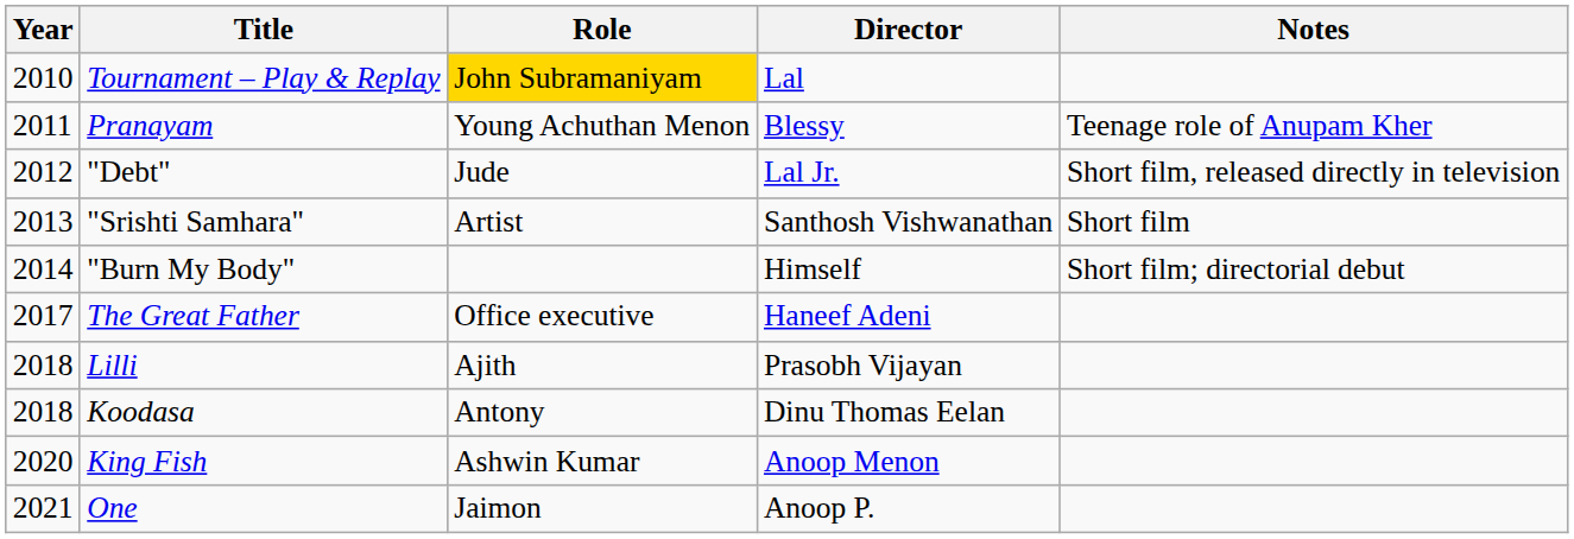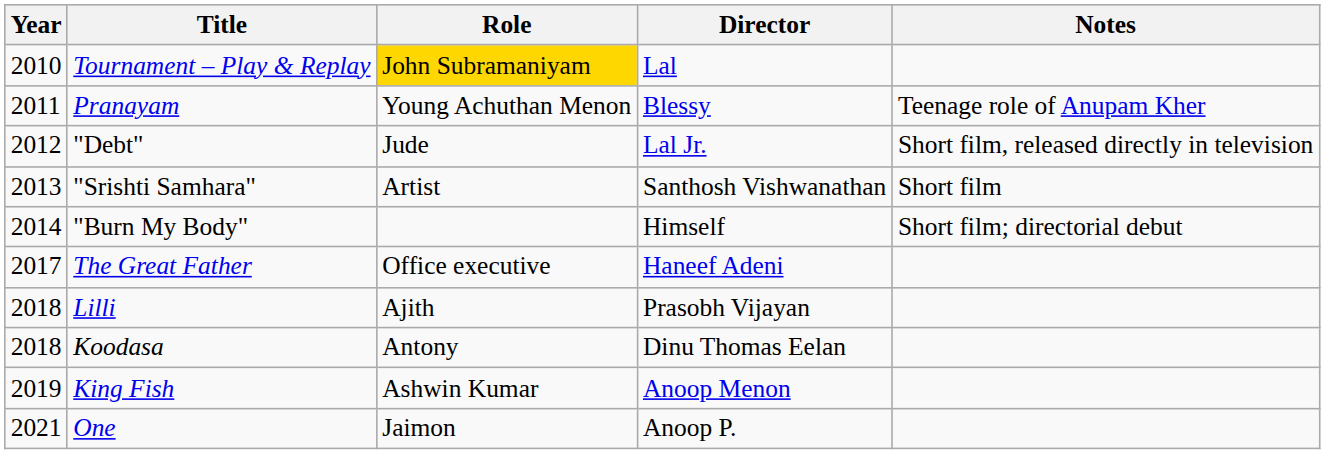 <table class="wikitable">
 <tr>
 <th>Year</th>
 <th>Title</th>
 <th>Role</th>
 <th>Director</th>
 <th>Notes</th>
 </tr>
 <tr>
 <td>2010</td>
 <td><em><a href='#'>Tournament – Play & Replay</a></em></td>
 <td style="background: gold;">John Subramaniyam</td>
 <td><a href='#'>Lal</a></td>
 <td></td>
 </tr>
 <tr>
 <td>2011</td>
 <td><em><a href='#'>Pranayam</a></em></td>
 <td>Young Achuthan Menon</td>
 <td><a href='#'>Blessy</a></td>
 <td>Teenage role of <a href='#'>Anupam Kher</a></td>
 </tr>
 <tr>
 <td>2012</td>
 <td>"Debt"</td>
 <td>Jude</td>
 <td><a href='#'>Lal Jr.</a></td>
 <td>Short film, released directly in television</td>
 </tr>
 <tr>
 <td>2013</td>
 <td>"Srishti Samhara"</td>
 <td>Artist</td>
 <td>Santhosh Vishwanathan</td>
 <td>Short film</td>
 </tr>
 <tr>
 <td>2014</td>
 <td>"Burn My Body"</td>
 <td></td>
 <td>Himself</td>
 <td>Short film; directorial debut</td>
 </tr>
 <tr>
 <td>2017</td>
 <td><em><a href='#'>The Great Father</a></em></td>
 <td>Office executive</td>
 <td><a href='#'>Haneef Adeni</a></td>
 <td></td>
 </tr>
 <tr>
 <td>2018</td>
 <td><em><a href='#'>Lilli</a></em></td>
 <td>Ajith</td>
 <td>Prasobh Vijayan</td>
 <td></td>
 </tr>
 <tr>
 <td>2018</td>
 <td><em> Koodasa </em></td>
 <td>Antony</td>
 <td>Dinu Thomas Eelan</td>
 <td></td>
 </tr>
 <tr>
-<td>2020</td>
+<td>2019</td>
 <td><em><a href='#'>King Fish</a></em></td>
 <td>Ashwin Kumar</td>
 <td><a href='#'>Anoop Menon</a></td>
 <td></td>
 </tr>
 <tr>
 <td>2021</td>
 <td><em><a href='#'>One</a></em></td>
 <td>Jaimon</td>
 <td>Anoop P.</td>
 <td></td>
 </tr>
 </table>
